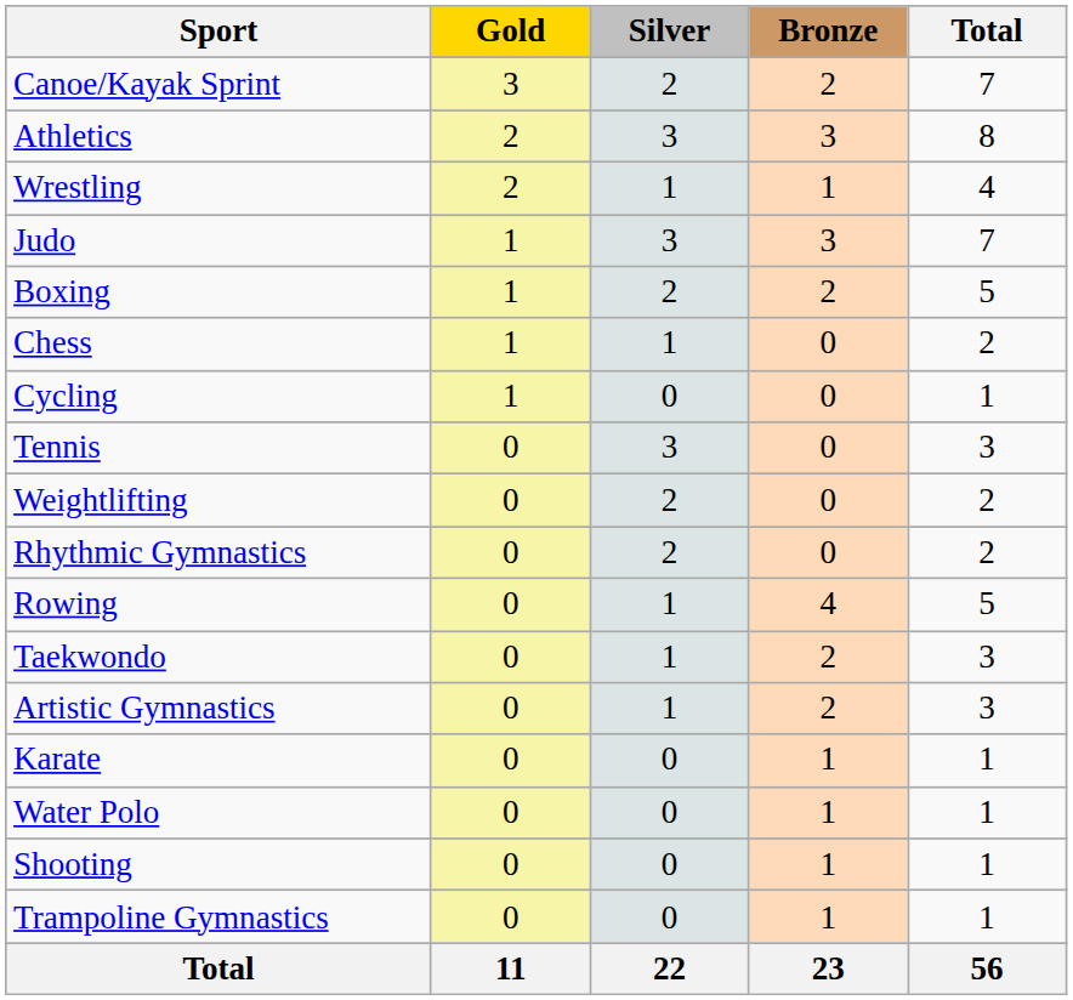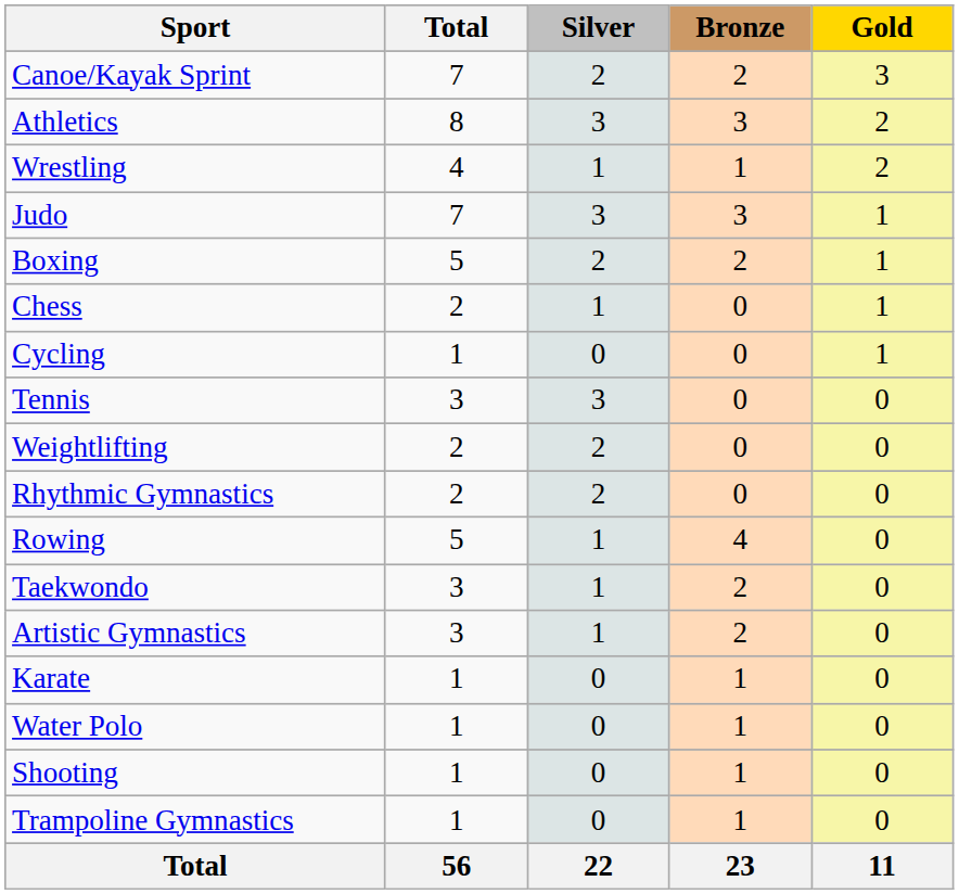 <table class="wikitable sortable" style="text-align:center;">
 <tr>
 <th width=200>Sport</th>
-<td bgcolor=gold width=70><strong>Gold</strong></td>
+<th width=70>Total</th>
 <td bgcolor=silver width=70><strong>Silver</strong></td>
 <td bgcolor=#cc9966 width=70><strong>Bronze</strong></td>
-<th width=70>Total</th>
+<td bgcolor=gold width=70><strong>Gold</strong></td>
 </tr>
 <tr>
 <td align=left><a href='#'>Canoe/Kayak Sprint</a></td>
-<td bgcolor=#f7f6a8>3</td>
+<td>7</td>
 <td bgcolor=#dce5e5>2</td>
 <td bgcolor=#ffdab9>2</td>
-<td>7</td>
+<td bgcolor=#f7f6a8>3</td>
 </tr>
 <tr>
 <td align=left><a href='#'>Athletics</a></td>
-<td bgcolor=#f7f6a8>2</td>
+<td>8</td>
 <td bgcolor=#dce5e5>3</td>
 <td bgcolor=#ffdab9>3</td>
-<td>8</td>
+<td bgcolor=#f7f6a8>2</td>
 </tr>
 <tr>
 <td align=left><a href='#'>Wrestling</a></td>
-<td bgcolor=#f7f6a8>2</td>
+<td>4</td>
 <td bgcolor=#dce5e5>1</td>
 <td bgcolor=#ffdab9>1</td>
-<td>4</td>
+<td bgcolor=#f7f6a8>2</td>
 </tr>
 <tr>
 <td align=left><a href='#'>Judo</a></td>
-<td bgcolor=#f7f6a8>1</td>
+<td>7</td>
 <td bgcolor=#dce5e5>3</td>
 <td bgcolor=#ffdab9>3</td>
-<td>7</td>
+<td bgcolor=#f7f6a8>1</td>
 </tr>
 <tr>
 <td align=left><a href='#'>Boxing</a></td>
-<td bgcolor=#f7f6a8>1</td>
+<td>5</td>
 <td bgcolor=#dce5e5>2</td>
 <td bgcolor=#ffdab9>2</td>
-<td>5</td>
+<td bgcolor=#f7f6a8>1</td>
 </tr>
 <tr>
 <td align=left><a href='#'>Chess</a></td>
-<td bgcolor=#f7f6a8>1</td>
+<td>2</td>
 <td bgcolor=#dce5e5>1</td>
 <td bgcolor=#ffdab9>0</td>
-<td>2</td>
+<td bgcolor=#f7f6a8>1</td>
 </tr>
 <tr>
 <td align=left><a href='#'>Cycling</a></td>
-<td bgcolor=#f7f6a8>1</td>
+<td>1</td>
 <td bgcolor=#dce5e5>0</td>
 <td bgcolor=#ffdab9>0</td>
-<td>1</td>
+<td bgcolor=#f7f6a8>1</td>
 </tr>
 <tr>
 <td align=left><a href='#'>Tennis</a></td>
-<td bgcolor=#f7f6a8>0</td>
+<td>3</td>
 <td bgcolor=#dce5e5>3</td>
 <td bgcolor=#ffdab9>0</td>
-<td>3</td>
+<td bgcolor=#f7f6a8>0</td>
 </tr>
 <tr>
 <td align=left><a href='#'>Weightlifting</a></td>
-<td bgcolor=#f7f6a8>0</td>
+<td>2</td>
 <td bgcolor=#dce5e5>2</td>
 <td bgcolor=#ffdab9>0</td>
-<td>2</td>
+<td bgcolor=#f7f6a8>0</td>
 </tr>
 <tr>
 <td align=left><a href='#'>Rhythmic Gymnastics</a></td>
-<td bgcolor=#f7f6a8>0</td>
+<td>2</td>
 <td bgcolor=#dce5e5>2</td>
 <td bgcolor=#ffdab9>0</td>
-<td>2</td>
+<td bgcolor=#f7f6a8>0</td>
 </tr>
 <tr>
 <td align=left><a href='#'>Rowing</a></td>
-<td bgcolor=#f7f6a8>0</td>
+<td>5</td>
 <td bgcolor=#dce5e5>1</td>
 <td bgcolor=#ffdab9>4</td>
-<td>5</td>
+<td bgcolor=#f7f6a8>0</td>
 </tr>
 <tr>
 <td align=left><a href='#'>Taekwondo</a></td>
-<td bgcolor=#f7f6a8>0</td>
+<td>3</td>
 <td bgcolor=#dce5e5>1</td>
 <td bgcolor=#ffdab9>2</td>
-<td>3</td>
+<td bgcolor=#f7f6a8>0</td>
 </tr>
 <tr>
 <td align=left><a href='#'>Artistic Gymnastics</a></td>
-<td bgcolor=#f7f6a8>0</td>
+<td>3</td>
 <td bgcolor=#dce5e5>1</td>
 <td bgcolor=#ffdab9>2</td>
-<td>3</td>
+<td bgcolor=#f7f6a8>0</td>
 </tr>
 <tr>
 <td align=left><a href='#'>Karate</a></td>
-<td bgcolor=#f7f6a8>0</td>
+<td>1</td>
 <td bgcolor=#dce5e5>0</td>
 <td bgcolor=#ffdab9>1</td>
-<td>1</td>
+<td bgcolor=#f7f6a8>0</td>
 </tr>
 <tr>
 <td align=left><a href='#'>Water Polo</a></td>
-<td bgcolor=#f7f6a8>0</td>
+<td>1</td>
 <td bgcolor=#dce5e5>0</td>
 <td bgcolor=#ffdab9>1</td>
-<td>1</td>
+<td bgcolor=#f7f6a8>0</td>
 </tr>
 <tr>
 <td align=left><a href='#'>Shooting</a></td>
-<td bgcolor=#f7f6a8>0</td>
+<td>1</td>
 <td bgcolor=#dce5e5>0</td>
 <td bgcolor=#ffdab9>1</td>
-<td>1</td>
+<td bgcolor=#f7f6a8>0</td>
 </tr>
 <tr>
 <td align=left><a href='#'>Trampoline Gymnastics</a></td>
-<td bgcolor=#f7f6a8>0</td>
+<td>1</td>
 <td bgcolor=#dce5e5>0</td>
 <td bgcolor=#ffdab9>1</td>
-<td>1</td>
+<td bgcolor=#f7f6a8>0</td>
 </tr>
 <tr>
 <th>Total</th>
-<th bgcolor=#f7f6a8>11</th>
+<th>56</th>
 <th bgcolor=#dce5e5>22</th>
 <th bgcolor=#ffdab9>23</th>
-<th>56</th>
+<th bgcolor=#f7f6a8>11</th>
 </tr>
 </table>
